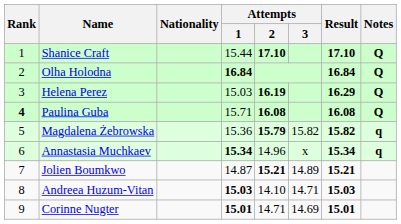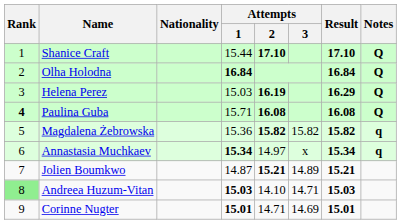 <table class="wikitable sortable" style="text-align:center">
 <tr>
 <th rowspan=2>Rank</th>
 <th rowspan=2>Name</th>
 <th rowspan=2>Nationality</th>
 <th colspan=3>Attempts</th>
 <th rowspan=2>Result</th>
 <th rowspan=2>Notes</th>
 </tr>
 <tr>
 <th>1</th>
 <th>2</th>
 <th>3</th>
 </tr>
 <tr bgcolor=ccffcc>
 <td>1</td>
 <td align=left><a href='#'>Shanice Craft</a></td>
 <td align=left></td>
 <td>15.44</td>
 <td><strong>17.10</strong></td>
 <td></td>
 <td><strong>17.10</strong></td>
 <td><strong>Q</strong></td>
 </tr>
 <tr bgcolor=ccffcc>
 <td>2</td>
 <td align=left><a href='#'>Olha Holodna</a></td>
 <td align=left></td>
 <td><strong>16.84</strong></td>
 <td colspan=2></td>
 <td><strong>16.84</strong></td>
 <td><strong>Q</strong></td>
 </tr>
 <tr bgcolor=ccffcc>
 <td>3</td>
 <td align=left><a href='#'>Helena Perez</a></td>
 <td align=left></td>
 <td>15.03</td>
 <td><strong>16.19</strong></td>
 <td></td>
 <td><strong>16.29</strong></td>
 <td><strong>Q</strong></td>
 </tr>
 <tr bgcolor=ccffcc>
 <td><strong>4</strong></td>
 <td align=left><a href='#'>Paulina Guba</a></td>
 <td align=left></td>
 <td>15.71</td>
 <td><strong>16.08</strong></td>
 <td></td>
 <td><strong>16.08</strong></td>
 <td><strong>Q</strong></td>
 </tr>
 <tr bgcolor=ddffdd>
 <td>5</td>
 <td align=left><a href='#'>Magdalena Żebrowska</a></td>
 <td align=left></td>
 <td>15.36</td>
-<td><strong>15.79</strong></td>
+<td><strong>15.82</strong></td>
 <td>15.82</td>
 <td><strong>15.82</strong></td>
 <td><strong>q</strong></td>
 </tr>
 <tr bgcolor=ddffdd>
 <td>6</td>
 <td align=left><a href='#'>Annastasia Muchkaev</a></td>
 <td align=left></td>
 <td><strong>15.34</strong></td>
-<td>14.96</td>
+<td>14.97</td>
 <td>x</td>
 <td><strong>15.34</strong></td>
 <td><strong>q</strong></td>
 </tr>
 <tr>
 <td>7</td>
 <td align=left><a href='#'>Jolien Boumkwo</a></td>
 <td align=left></td>
 <td>14.87</td>
 <td><strong>15.21</strong></td>
 <td>14.89</td>
 <td><strong>15.21</strong></td>
 <td></td>
 </tr>
 <tr>
-<td>8</td>
+<td style="background: lightgreen;">8</td>
 <td align=left><a href='#'>Andreea Huzum-Vitan</a></td>
 <td align=left></td>
 <td><strong>15.03</strong></td>
 <td>14.10</td>
 <td>14.71</td>
 <td><strong>15.03</strong></td>
 <td></td>
 </tr>
 <tr>
 <td>9</td>
 <td align=left><a href='#'>Corinne Nugter</a></td>
 <td align=left></td>
 <td><strong>15.01</strong></td>
 <td>14.71</td>
 <td>14.69</td>
 <td><strong>15.01</strong></td>
 <td></td>
 </tr>
 </table>
